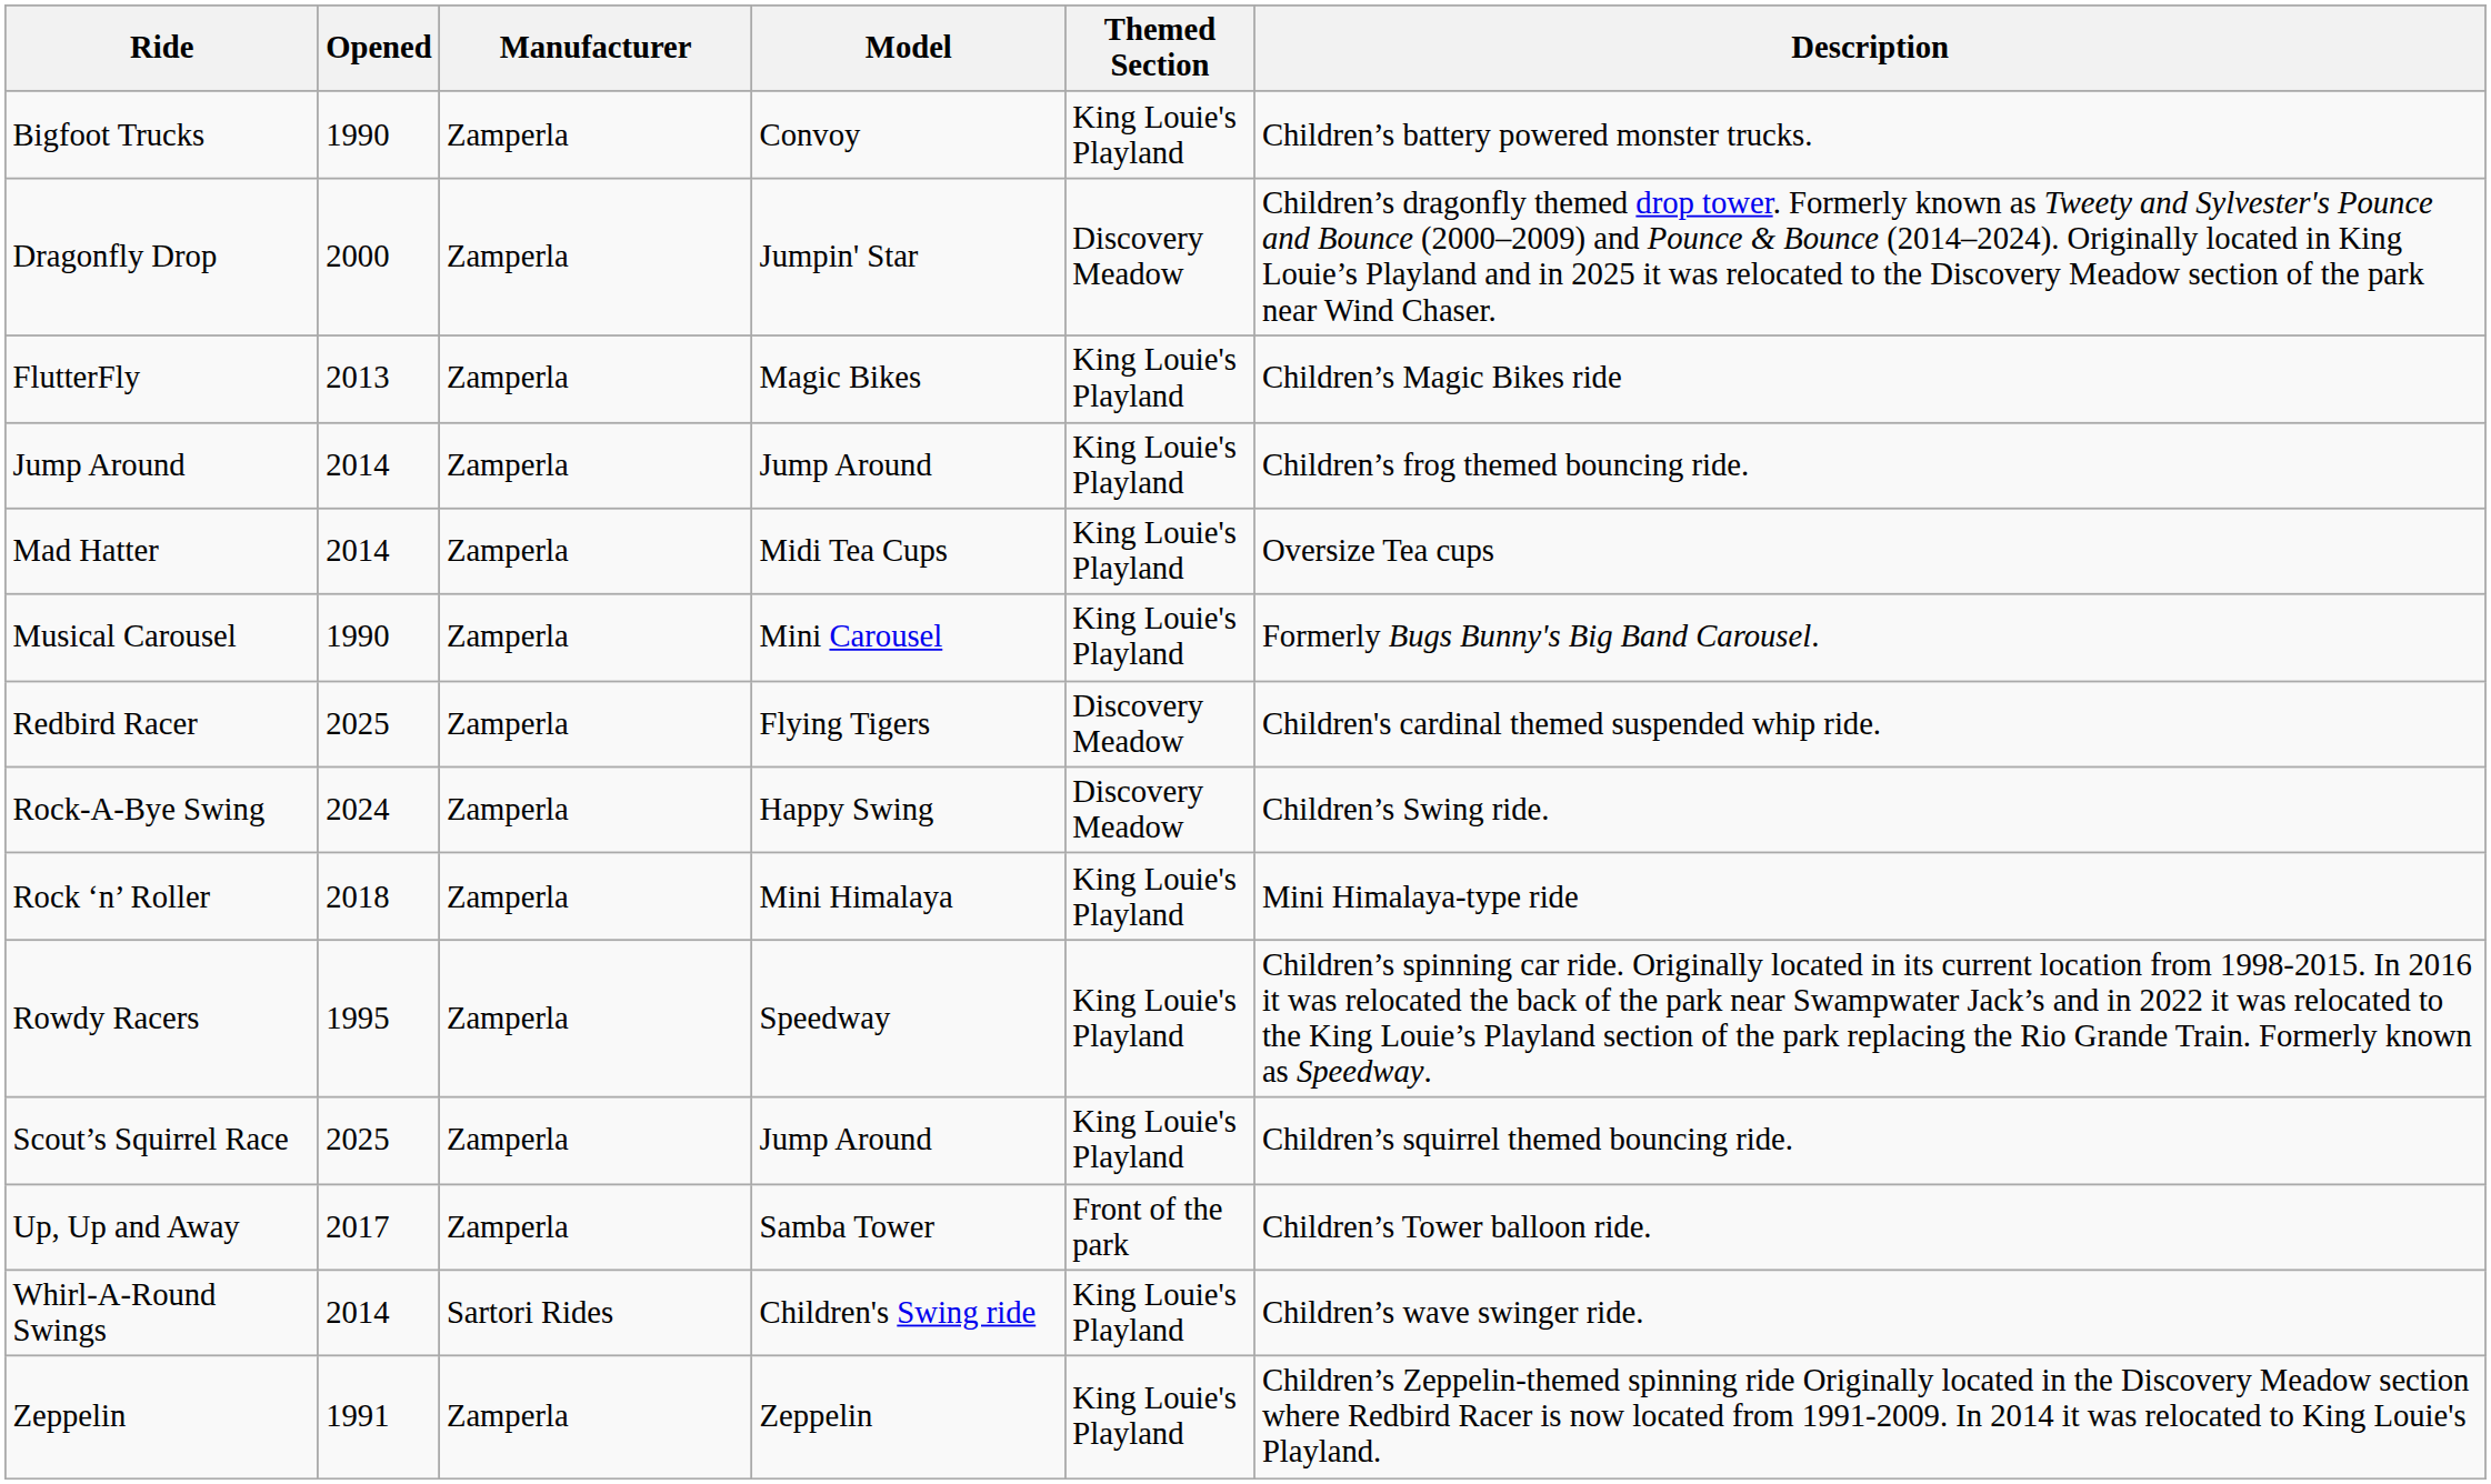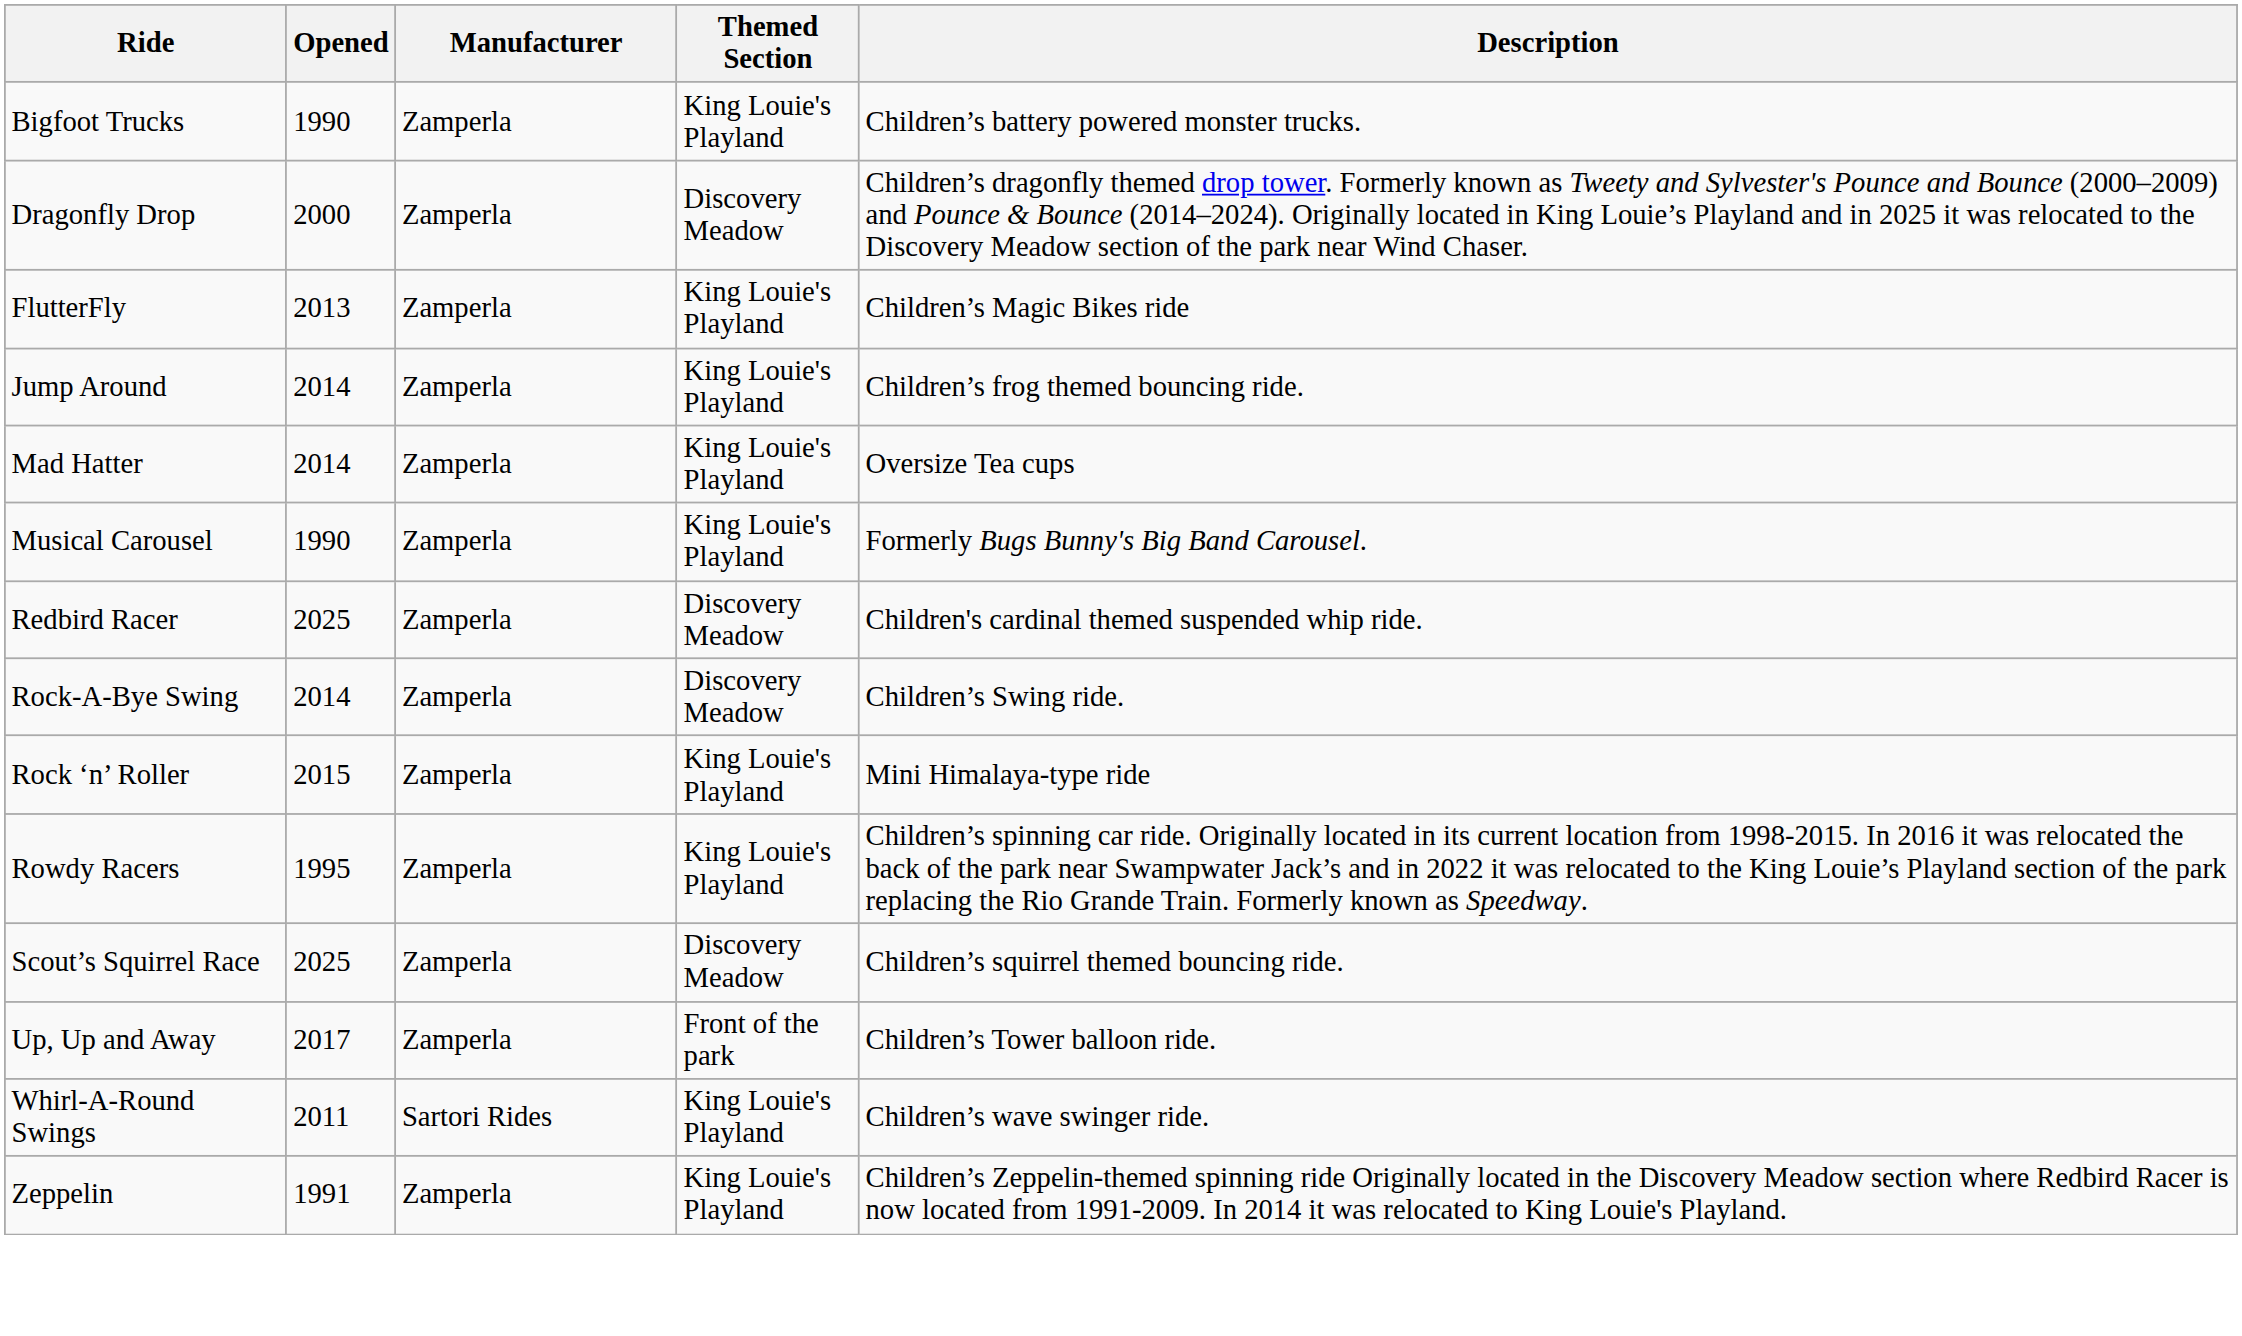 <table class="wikitable sortable">
 <tr>
 <th style="width:150px;">Ride</th>
 <th style="width:50px;">Opened</th>
 <th style="width:150px;">Manufacturer</th>
-<th style="width:150px;">Model</th>
 <th>Themed Section</th>
 <th>Description</th>
 </tr>
 <tr>
 <td>Bigfoot Trucks</td>
 <td>1990</td>
 <td>Zamperla</td>
-<td>Convoy</td>
 <td>King Louie's Playland</td>
 <td>Children’s battery powered monster trucks.</td>
 </tr>
 <tr>
 <td>Dragonfly Drop</td>
 <td>2000</td>
 <td>Zamperla</td>
-<td>Jumpin' Star</td>
 <td>Discovery Meadow</td>
 <td>Children’s dragonfly themed <a href='#'>drop tower</a>. Formerly known as <em>Tweety and Sylvester's Pounce and Bounce</em> (2000–2009) and <em>Pounce & Bounce</em> (2014–2024). Originally located in King Louie’s Playland and in 2025 it was relocated to the Discovery Meadow section of the park near Wind Chaser.</td>
 </tr>
 <tr>
 <td>FlutterFly</td>
 <td>2013</td>
 <td>Zamperla</td>
-<td>Magic Bikes</td>
 <td>King Louie's Playland</td>
 <td>Children’s Magic Bikes ride</td>
 </tr>
 <tr>
 <td>Jump Around</td>
 <td>2014</td>
 <td>Zamperla</td>
-<td>Jump Around</td>
 <td>King Louie's Playland</td>
 <td>Children’s frog themed bouncing ride.</td>
 </tr>
 <tr>
 <td>Mad Hatter</td>
 <td>2014</td>
 <td>Zamperla</td>
-<td>Midi Tea Cups</td>
 <td>King Louie's Playland</td>
 <td>Oversize Tea cups</td>
 </tr>
 <tr>
 <td>Musical Carousel</td>
 <td>1990</td>
 <td>Zamperla</td>
-<td>Mini <a href='#'>Carousel</a></td>
 <td>King Louie's Playland</td>
 <td>Formerly <em>Bugs Bunny's Big Band Carousel</em>.</td>
 </tr>
 <tr>
 <td>Redbird Racer</td>
 <td>2025</td>
 <td>Zamperla</td>
-<td>Flying Tigers</td>
 <td>Discovery Meadow</td>
 <td>Children's cardinal themed suspended whip ride.</td>
 </tr>
 <tr>
 <td>Rock-A-Bye Swing</td>
-<td>2024</td>
+<td>2014</td>
 <td>Zamperla</td>
-<td>Happy Swing</td>
 <td>Discovery Meadow</td>
 <td>Children’s Swing ride.</td>
 </tr>
 <tr>
 <td>Rock ‘n’ Roller</td>
-<td>2018</td>
+<td>2015</td>
 <td>Zamperla</td>
-<td>Mini Himalaya</td>
 <td>King Louie's Playland</td>
 <td>Mini Himalaya-type ride</td>
 </tr>
 <tr>
 <td>Rowdy Racers</td>
 <td>1995</td>
 <td>Zamperla</td>
-<td>Speedway</td>
 <td>King Louie's Playland</td>
 <td>Children’s spinning car ride. Originally located in its current location from 1998-2015. In 2016 it was relocated the back of the park near Swampwater Jack’s and in 2022 it was relocated to the King Louie’s Playland section of the park replacing the Rio Grande Train.  Formerly known as <em>Speedway</em>.</td>
 </tr>
 <tr>
 <td>Scout’s Squirrel Race</td>
 <td>2025</td>
 <td>Zamperla</td>
-<td>Jump Around</td>
-<td>King Louie's Playland</td>
+<td>Discovery Meadow</td>
 <td>Children’s squirrel themed bouncing ride.</td>
 </tr>
 <tr>
 <td>Up, Up and Away</td>
 <td>2017</td>
 <td>Zamperla</td>
-<td>Samba Tower</td>
 <td>Front of the park</td>
 <td>Children’s Tower balloon ride.</td>
 </tr>
 <tr>
 <td>Whirl-A-Round Swings</td>
-<td>2014</td>
+<td>2011</td>
 <td>Sartori Rides</td>
-<td>Children's <a href='#'>Swing ride</a></td>
 <td>King Louie's Playland</td>
 <td>Children’s wave swinger ride.</td>
 </tr>
 <tr>
 <td>Zeppelin</td>
 <td>1991</td>
 <td>Zamperla</td>
-<td>Zeppelin</td>
 <td>King Louie's Playland</td>
 <td>Children’s Zeppelin-themed spinning ride Originally located in the Discovery Meadow section where Redbird Racer is now located from 1991-2009. In 2014 it was relocated to King Louie's Playland.</td>
 </tr>
 </table>
